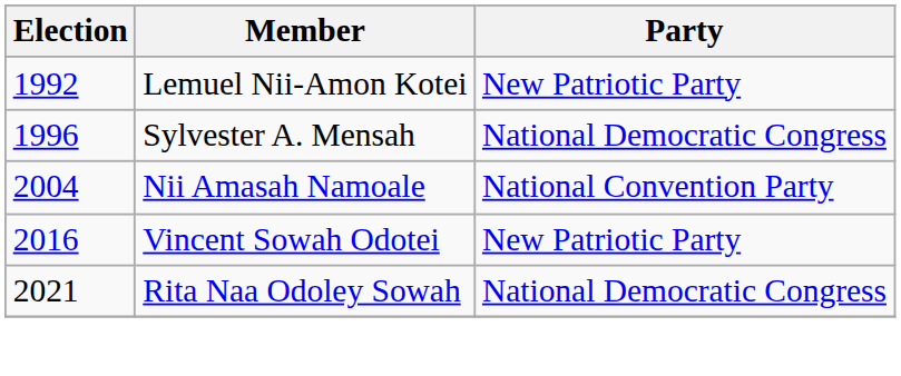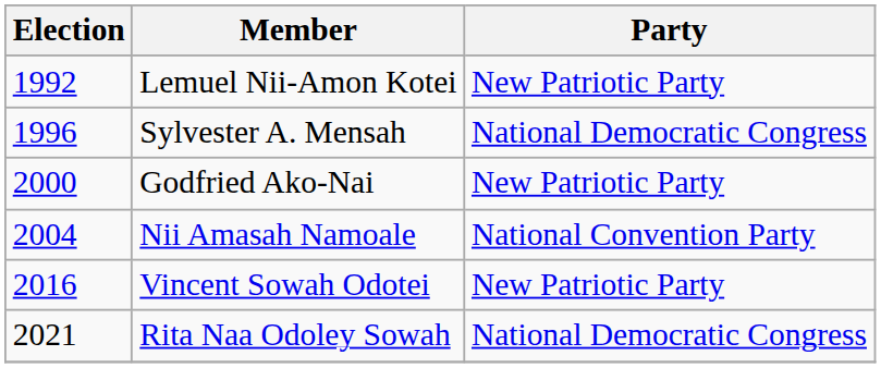 <table class="wikitable">
 <tr>
 <th>Election</th>
 <th>Member</th>
 <th>Party</th>
 </tr>
 <tr>
 <td><a href='#'>1992</a></td>
 <td>Lemuel Nii-Amon Kotei</td>
 <td><a href='#'>New Patriotic Party</a></td>
 </tr>
 <tr>
 <td><a href='#'>1996</a></td>
 <td>Sylvester A. Mensah</td>
 <td><a href='#'>National Democratic Congress</a></td>
+</tr>
+<tr>
+<td><a href='#'>2000</a></td>
+<td>Godfried Ako-Nai</td>
+<td><a href='#'>New Patriotic Party</a></td>
 </tr>
 <tr>
 <td><a href='#'>2004</a></td>
 <td><a href='#'>Nii Amasah Namoale</a></td>
 <td><a href='#'>National Convention Party</a></td>
 </tr>
 <tr>
 <td><a href='#'>2016</a></td>
 <td><a href='#'>Vincent Sowah Odotei</a></td>
 <td><a href='#'>New Patriotic Party</a></td>
 </tr>
 <tr>
 <td>2021</td>
 <td><a href='#'>Rita Naa Odoley Sowah</a></td>
 <td><a href='#'>National Democratic Congress</a></td>
 </tr>
 <tr>
 </tr>
 </table>
